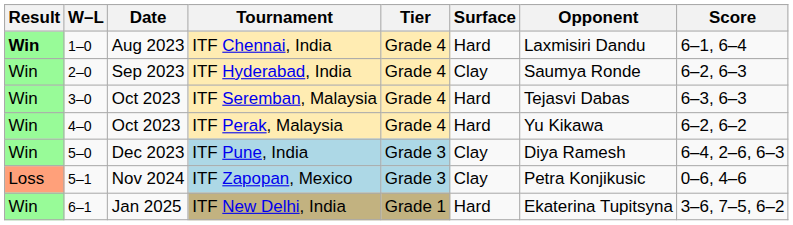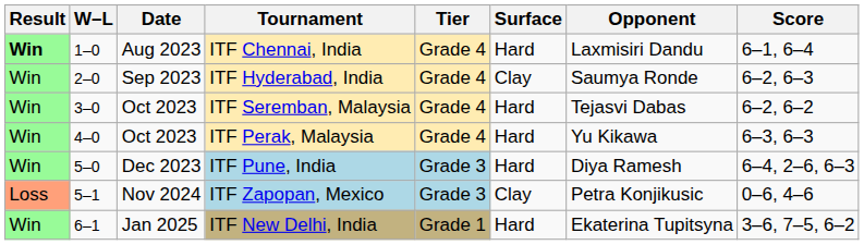 <table class="sortable wikitable">
 <tr>
 <th>Result</th>
 <th class="unsortable">W–L</th>
 <th>Date</th>
 <th>Tournament</th>
 <th>Tier</th>
 <th>Surface</th>
 <th>Opponent</th>
 <th class="unsortable">Score</th>
 </tr>
 <tr>
 <td bgcolor=98fb98><strong>Win</strong></td>
 <td><small>1–0</small></td>
 <td>Aug 2023</td>
 <td bgcolor="ffecb2">ITF <a href='#'>Chennai</a>, India</td>
 <td bgcolor="ffecb2">Grade 4</td>
 <td>Hard</td>
 <td> Laxmisiri Dandu</td>
 <td>6–1, 6–4</td>
 </tr>
 <tr>
 <td bgcolor=98fb98>Win</td>
 <td><small>2–0</small></td>
 <td>Sep 2023</td>
 <td bgcolor="ffecb2">ITF <a href='#'>Hyderabad</a>, India</td>
 <td bgcolor="ffecb2">Grade 4</td>
 <td>Clay</td>
 <td> Saumya Ronde</td>
 <td>6–2, 6–3</td>
 </tr>
 <tr>
 <td bgcolor=98fb98>Win</td>
 <td><small>3–0</small></td>
 <td>Oct 2023</td>
 <td bgcolor="ffecb2">ITF <a href='#'>Seremban</a>, Malaysia</td>
 <td bgcolor="ffecb2">Grade 4</td>
 <td>Hard</td>
 <td> Tejasvi Dabas</td>
-<td>6–3, 6–3</td>
+<td>6–2, 6–2</td>
 </tr>
 <tr>
 <td bgcolor=98fb98>Win</td>
 <td><small>4–0</small></td>
 <td>Oct 2023</td>
 <td bgcolor="ffecb2">ITF <a href='#'>Perak</a>, Malaysia</td>
 <td bgcolor="ffecb2">Grade 4</td>
 <td>Hard</td>
 <td> Yu Kikawa</td>
-<td>6–2, 6–2</td>
+<td>6–3, 6–3</td>
 </tr>
 <tr>
 <td bgcolor=98fb98>Win</td>
 <td><small>5–0</small></td>
 <td>Dec 2023</td>
 <td bgcolor="lightblue">ITF <a href='#'>Pune</a>, India</td>
 <td bgcolor="lightblue">Grade 3</td>
-<td>Clay</td>
+<td>Hard</td>
 <td> Diya Ramesh</td>
 <td>6–4, 2–6, 6–3</td>
 </tr>
 <tr>
 <td bgcolor=ffa07a>Loss</td>
 <td><small>5–1</small></td>
 <td>Nov 2024</td>
 <td bgcolor="lightblue">ITF <a href='#'>Zapopan</a>, Mexico</td>
 <td bgcolor="lightblue">Grade 3</td>
 <td>Clay</td>
 <td> Petra Konjikusic</td>
 <td>0–6, 4–6</td>
 </tr>
 <tr>
 <td bgcolor=98fb98>Win</td>
 <td><small>6–1</small></td>
 <td>Jan 2025</td>
 <td bgcolor="C2B280">ITF <a href='#'>New Delhi</a>, India</td>
 <td bgcolor="C2B280">Grade 1</td>
 <td>Hard</td>
 <td> Ekaterina Tupitsyna</td>
 <td>3–6, 7–5, 6–2</td>
 </tr>
 </table>
